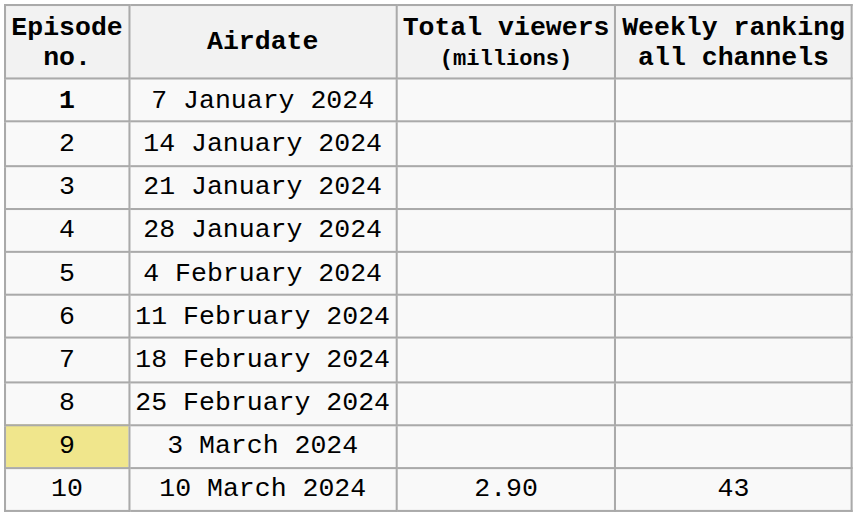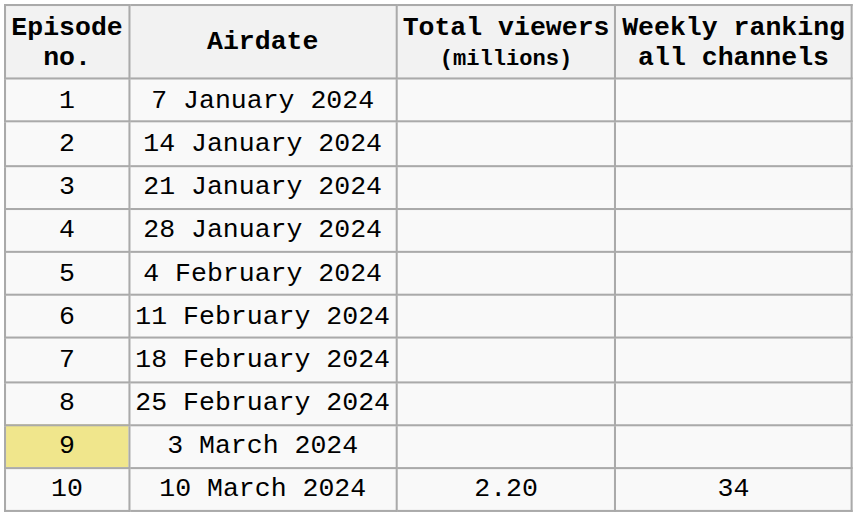 <table class="wikitable" style="text-align:center;">
 <tr>
 <th>Episode<br>no.</th>
 <th>Airdate</th>
 <th>Total viewers<br><small>(millions)</small></th>
 <th>Weekly ranking<br>all channels</th>
 </tr>
 <tr>
-<td><strong>1</strong></td>
+<td>1</td>
 <td>7 January 2024</td>
 <td></td>
 <td></td>
 </tr>
 <tr>
 <td>2</td>
 <td>14 January 2024</td>
 <td></td>
 <td></td>
 </tr>
 <tr>
 <td>3</td>
 <td>21 January 2024</td>
 <td></td>
 <td></td>
 </tr>
 <tr>
 <td>4</td>
 <td>28 January 2024</td>
 <td></td>
 <td></td>
 </tr>
 <tr>
 <td>5</td>
 <td>4 February 2024</td>
 <td></td>
 <td></td>
 </tr>
 <tr>
 <td>6</td>
 <td>11 February 2024</td>
 <td></td>
 <td></td>
 </tr>
 <tr>
 <td>7</td>
 <td>18 February 2024</td>
 <td></td>
 <td></td>
 </tr>
 <tr>
 <td>8</td>
 <td>25 February 2024</td>
 <td></td>
 <td></td>
 </tr>
 <tr>
 <td style="background: khaki;">9</td>
 <td>3 March 2024</td>
 <td></td>
 <td></td>
 </tr>
 <tr>
 <td>10</td>
 <td>10 March 2024</td>
-<td>2.90</td>
-<td>43</td>
+<td>2.20</td>
+<td>34</td>
 </tr>
 </table>
